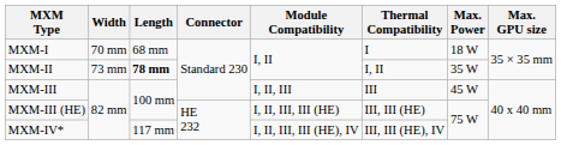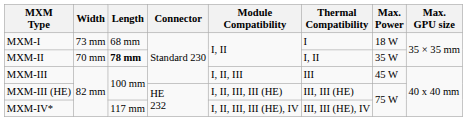 <table class="wikitable">
 <tr>
 <th>MXM<br>Type</th>
 <th>Width</th>
 <th>Length</th>
 <th>Connector</th>
 <th>Module<br>Compatibility</th>
 <th>Thermal<br>Compatibility</th>
 <th>Max.<br>Power</th>
 <th>Max.<br>GPU size </th>
 </tr>
 <tr>
 <td>MXM-I</td>
-<td>70 mm</td>
+<td>73 mm</td>
 <td>68 mm</td>
 <td rowspan="3">Standard 230</td>
 <td rowspan="2">I, II</td>
 <td>I</td>
 <td>18 W</td>
 <td rowspan="2">35 × 35 mm</td>
 </tr>
 <tr>
 <td>MXM-II</td>
-<td>73 mm</td>
+<td>70 mm</td>
 <td><strong>78 mm</strong></td>
 <td>I, II</td>
 <td>35 W</td>
 </tr>
 <tr>
 <td>MXM-III</td>
 <td rowspan="3">82 mm</td>
 <td rowspan="2">100 mm</td>
 <td>I, II, III</td>
 <td>III</td>
 <td>45 W</td>
 <td rowspan="3">40 x 40 mm</td>
 </tr>
 <tr>
 <td>MXM-III (HE)</td>
 <td rowspan="2">HE<br>232</td>
 <td>I, II, III, III (HE)</td>
 <td>III, III (HE)</td>
 <td rowspan="2">75 W</td>
 </tr>
 <tr>
 <td>MXM-IV*</td>
 <td>117 mm</td>
 <td>I, II, III, III (HE), IV</td>
 <td>III, III (HE), IV</td>
 </tr>
 </table>
